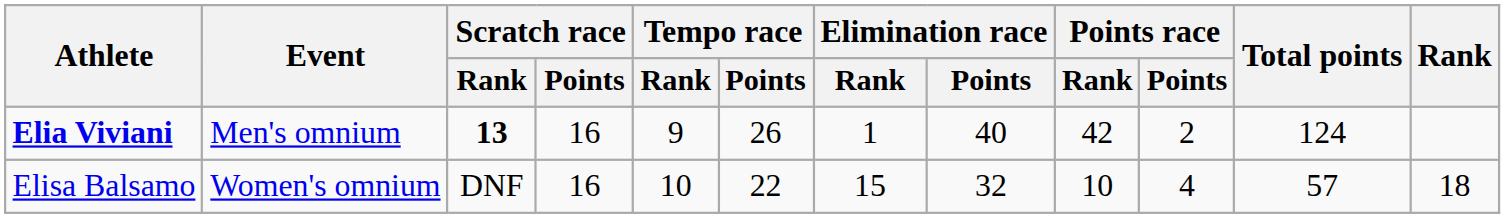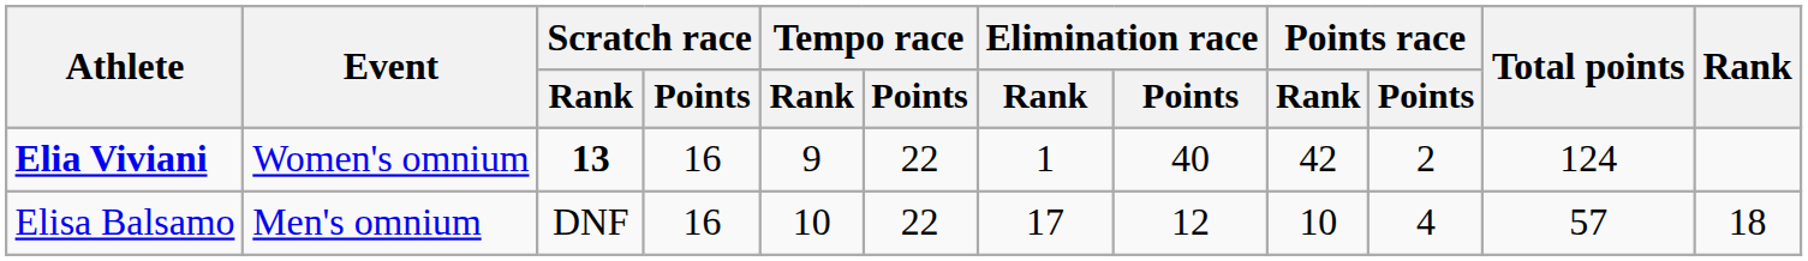 <table class="wikitable" style="font-size:90%">
 <tr>
 <th rowspan="2">Athlete</th>
 <th rowspan="2">Event</th>
 <th colspan=2>Scratch race</th>
 <th colspan=2>Tempo race</th>
 <th colspan=2>Elimination race</th>
 <th colspan=2>Points race</th>
 <th rowspan=2>Total points</th>
 <th rowspan=2>Rank</th>
 </tr>
 <tr style="font-size:95%">
 <th>Rank</th>
 <th>Points</th>
 <th>Rank</th>
 <th>Points</th>
 <th>Rank</th>
 <th>Points</th>
 <th>Rank</th>
 <th>Points</th>
 </tr>
 <tr align=center>
 <td align=left><strong><a href='#'>Elia Viviani</a></strong></td>
-<td align=left><a href='#'>Men's omnium</a></td>
+<td align=left><a href='#'>Women's omnium</a></td>
 <td><strong>13</strong></td>
 <td>16</td>
 <td>9</td>
-<td>26</td>
+<td>22</td>
 <td>1</td>
 <td>40</td>
 <td>42</td>
 <td>2</td>
 <td>124</td>
 <td></td>
 </tr>
 <tr align=center>
 <td align=left><a href='#'>Elisa Balsamo</a></td>
-<td align=left><a href='#'>Women's omnium</a></td>
+<td align=left><a href='#'>Men's omnium</a></td>
 <td>DNF</td>
 <td>16</td>
 <td>10</td>
 <td>22</td>
-<td>15</td>
-<td>32</td>
+<td>17</td>
+<td>12</td>
 <td>10</td>
 <td>4</td>
 <td>57</td>
 <td>18</td>
 </tr>
 </table>
